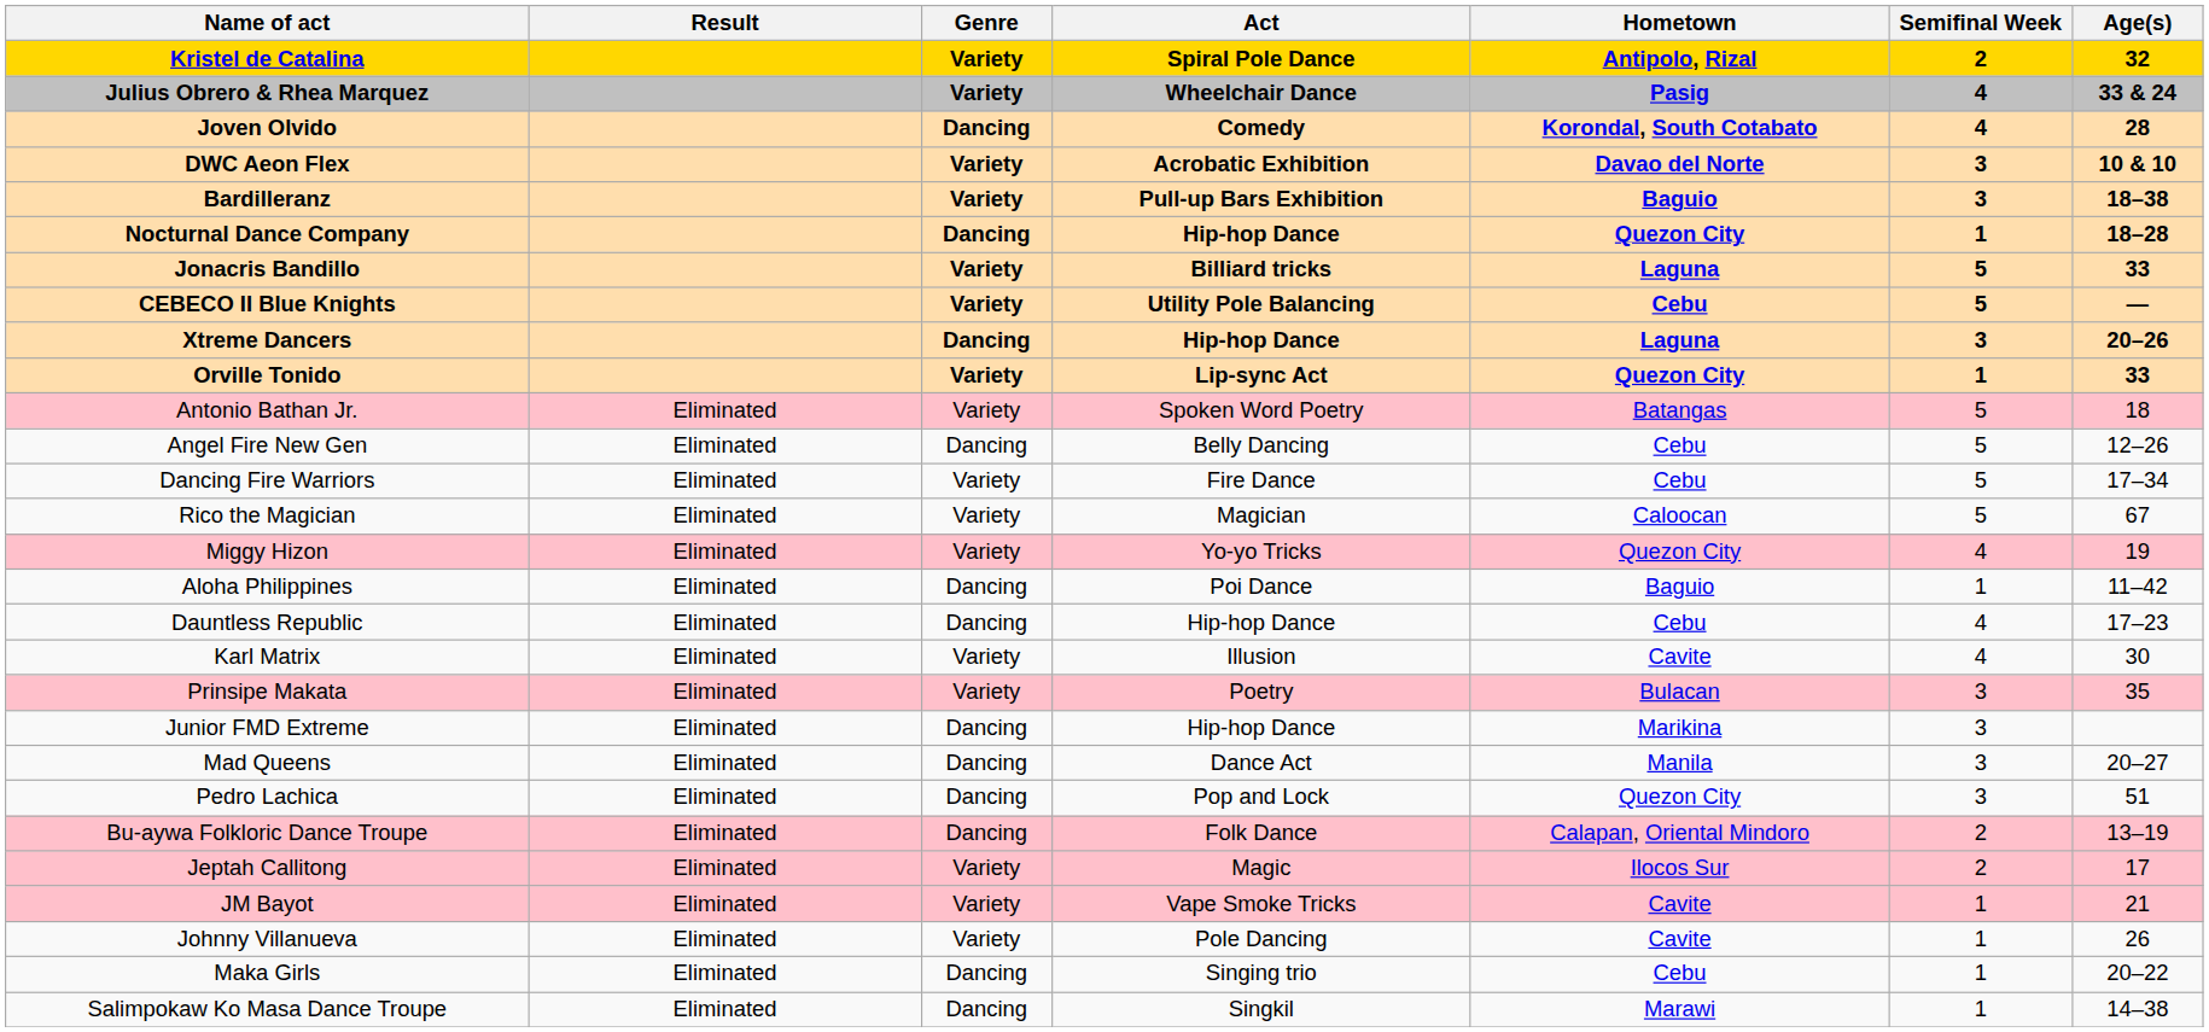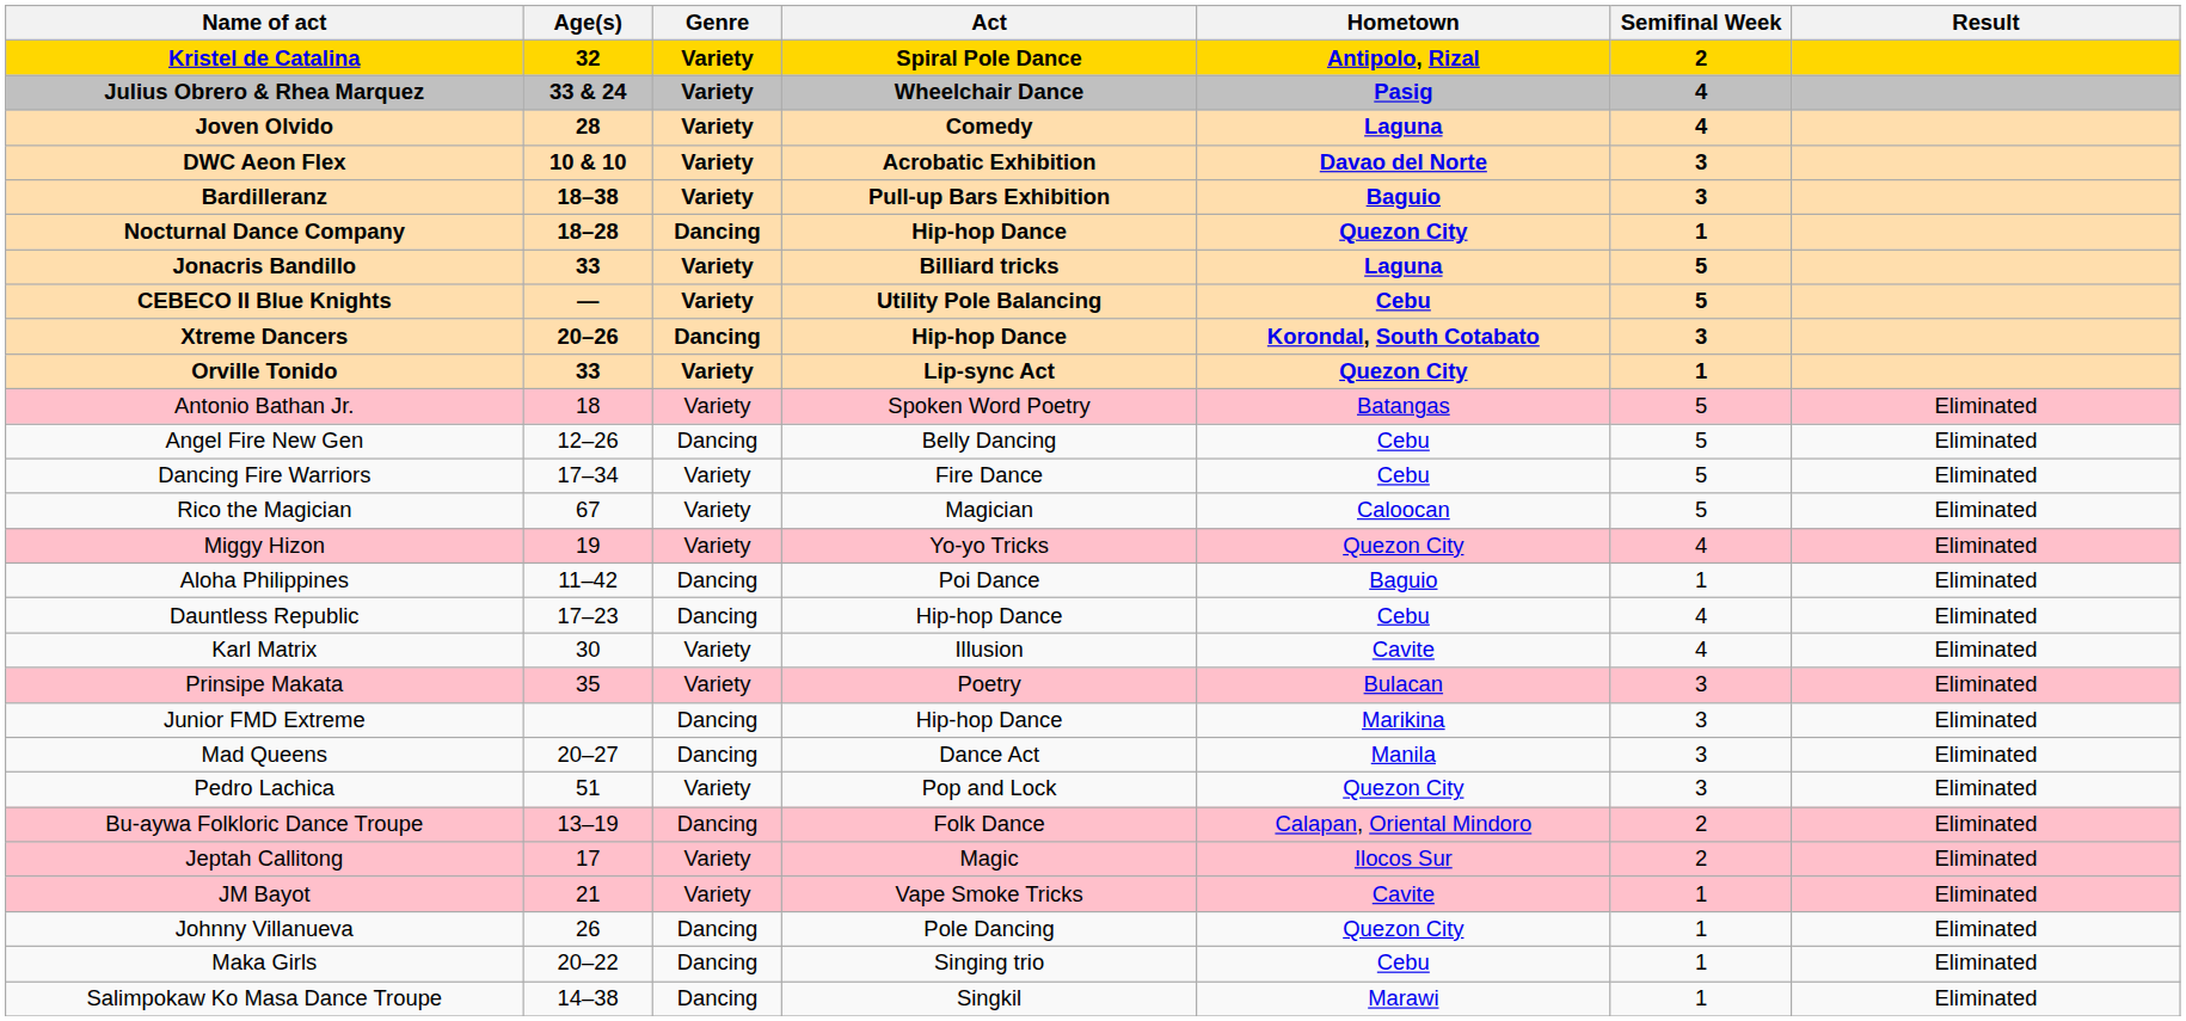 <table class="wikitable sortable" style="width:100%; text-align:center;">
 <tr>
 <th style="width:20%;">Name of act</th>
-<th style="width:15%">Result<br></th>
+<th data-sort-type="number" style="width:05%">Age(s)</th>
 <th style="width:05%">Genre</th>
 <th style="width:16%">Act</th>
 <th style="width:16%">Hometown</th>
 <th style="width:07%">Semifinal Week</th>
-<th data-sort-type="number" style="width:05%">Age(s)</th>
+<th style="width:15%">Result<br></th>
 </tr>
 <tr style="background:gold;">
 <td><strong><a href='#'>Kristel de Catalina</a> </strong></td>
-<td><strong></strong></td>
+<td><strong>32</strong></td>
 <td><strong>Variety</strong></td>
 <td><strong>Spiral Pole Dance</strong></td>
 <td><strong><a href='#'>Antipolo</a>, <a href='#'>Rizal</a></strong></td>
 <td><strong>2</strong></td>
-<td><strong>32</strong></td>
+<td><strong></strong></td>
 </tr>
 <tr style="background:silver;">
 <td><strong>Julius Obrero & Rhea Marquez </strong></td>
-<td><strong></strong></td>
+<td><strong>33 & 24</strong></td>
 <td><strong>Variety</strong></td>
 <td><strong>Wheelchair Dance</strong></td>
 <td><strong><a href='#'>Pasig</a></strong></td>
 <td><strong>4</strong></td>
-<td><strong>33 & 24</strong></td>
+<td><strong></strong></td>
 </tr>
 <tr style="background:navajowhite;">
 <td><strong>Joven Olvido</strong></td>
+<td><strong>28</strong></td>
+<td><strong>Variety</strong></td>
+<td><strong>Comedy</strong></td>
+<td><strong><a href='#'>Laguna</a></strong></td>
+<td><strong>4</strong></td>
 <td><strong></strong></td>
-<td><strong>Dancing</strong></td>
-<td><strong>Comedy</strong></td>
-<td><strong><a href='#'>Korondal</a>, <a href='#'>South Cotabato</a></strong></td>
-<td><strong>4</strong></td>
-<td><strong>28</strong></td>
 </tr>
 <tr style="background:navajowhite;">
 <td><strong>DWC Aeon Flex </strong></td>
-<td><strong></strong></td>
+<td><strong>10 & 10</strong></td>
 <td><strong>Variety</strong></td>
 <td><strong>Acrobatic Exhibition</strong></td>
 <td><strong><a href='#'>Davao del Norte</a></strong></td>
 <td><strong>3</strong></td>
-<td><strong>10 & 10</strong></td>
+<td><strong></strong></td>
 </tr>
 <tr style="background:navajowhite;">
 <td><strong>Bardilleranz </strong></td>
-<td><strong></strong></td>
+<td><strong>18–38</strong></td>
 <td><strong>Variety</strong></td>
 <td><strong>Pull-up Bars Exhibition</strong></td>
 <td><strong><a href='#'>Baguio</a></strong></td>
 <td><strong>3</strong></td>
-<td><strong>18–38</strong></td>
+<td><strong></strong></td>
 </tr>
 <tr style="background:navajowhite;">
 <td><strong>Nocturnal Dance Company </strong></td>
-<td><strong></strong></td>
+<td><strong>18–28</strong></td>
 <td><strong>Dancing</strong></td>
 <td><strong>Hip-hop Dance</strong></td>
 <td><strong><a href='#'>Quezon City</a></strong></td>
 <td><strong>1</strong></td>
-<td><strong>18–28</strong></td>
+<td><strong></strong></td>
 </tr>
 <tr style="background:navajowhite;">
 <td><strong>Jonacris Bandillo</strong></td>
-<td><strong></strong></td>
+<td><strong>33</strong></td>
 <td><strong>Variety</strong></td>
 <td><strong>Billiard tricks</strong></td>
 <td><strong><a href='#'>Laguna</a></strong></td>
 <td><strong>5</strong></td>
-<td><strong>33</strong></td>
+<td><strong></strong></td>
 </tr>
 <tr style="background:navajowhite;">
 <td><strong>CEBECO II Blue Knights</strong></td>
-<td><strong></strong></td>
+<td><strong>—</strong></td>
 <td><strong>Variety</strong></td>
 <td><strong>Utility Pole Balancing</strong></td>
 <td><strong><a href='#'>Cebu</a></strong></td>
 <td><strong>5</strong></td>
-<td><strong>—</strong></td>
+<td><strong></strong></td>
 </tr>
 <tr style="background:navajowhite;">
 <td><strong>Xtreme Dancers</strong></td>
-<td><strong></strong></td>
+<td><strong>20–26</strong></td>
 <td><strong>Dancing</strong></td>
 <td><strong>Hip-hop Dance</strong></td>
-<td><strong><a href='#'>Laguna</a></strong></td>
+<td><strong><a href='#'>Korondal</a>, <a href='#'>South Cotabato</a></strong></td>
 <td><strong>3</strong></td>
-<td><strong>20–26</strong></td>
+<td><strong></strong></td>
 </tr>
 <tr style="background:navajowhite;">
 <td><strong>Orville Tonido</strong></td>
-<td><strong></strong><br></td>
+<td><strong>33</strong></td>
 <td><strong>Variety</strong></td>
 <td><strong>Lip-sync Act</strong></td>
 <td><strong><a href='#'>Quezon City</a></strong></td>
 <td><strong>1</strong></td>
-<td><strong>33</strong></td>
+<td><strong></strong><br></td>
 </tr>
 <tr style="background:pink;">
 <td>Antonio Bathan Jr.</td>
-<td>Eliminated</td>
+<td>18</td>
 <td>Variety</td>
 <td>Spoken Word Poetry</td>
 <td><a href='#'>Batangas</a></td>
 <td>5</td>
-<td>18</td>
+<td>Eliminated</td>
 </tr>
 <tr>
 <td>Angel Fire New Gen</td>
-<td>Eliminated</td>
+<td>12–26</td>
 <td>Dancing</td>
 <td>Belly Dancing</td>
 <td><a href='#'>Cebu</a></td>
 <td>5</td>
-<td>12–26</td>
+<td>Eliminated</td>
 </tr>
 <tr>
 <td>Dancing Fire Warriors</td>
-<td>Eliminated</td>
+<td>17–34</td>
 <td>Variety</td>
 <td>Fire Dance</td>
 <td><a href='#'>Cebu</a></td>
 <td>5</td>
-<td>17–34</td>
+<td>Eliminated</td>
 </tr>
 <tr>
 <td>Rico the Magician</td>
-<td>Eliminated</td>
+<td>67</td>
 <td>Variety</td>
 <td>Magician</td>
 <td><a href='#'>Caloocan</a></td>
 <td>5</td>
-<td>67</td>
+<td>Eliminated</td>
 </tr>
 <tr style="background:pink;">
 <td>Miggy Hizon</td>
-<td>Eliminated</td>
+<td>19</td>
 <td>Variety</td>
 <td>Yo-yo Tricks</td>
 <td><a href='#'>Quezon City</a></td>
 <td>4</td>
-<td>19</td>
+<td>Eliminated</td>
 </tr>
 <tr>
 <td>Aloha Philippines</td>
-<td>Eliminated</td>
+<td>11–42</td>
 <td>Dancing</td>
 <td>Poi Dance</td>
 <td><a href='#'>Baguio</a></td>
 <td>1</td>
-<td>11–42</td>
+<td>Eliminated</td>
 </tr>
 <tr>
 <td>Dauntless Republic</td>
-<td>Eliminated</td>
+<td>17–23</td>
 <td>Dancing</td>
 <td>Hip-hop Dance</td>
 <td><a href='#'>Cebu</a></td>
 <td>4</td>
-<td>17–23</td>
+<td>Eliminated</td>
 </tr>
 <tr>
 <td>Karl Matrix</td>
-<td>Eliminated</td>
+<td>30</td>
 <td>Variety</td>
 <td>Illusion</td>
 <td><a href='#'>Cavite</a></td>
 <td>4</td>
-<td>30</td>
+<td>Eliminated</td>
 </tr>
 <tr style="background:pink;">
 <td>Prinsipe Makata</td>
-<td>Eliminated</td>
+<td>35</td>
 <td>Variety</td>
 <td>Poetry</td>
 <td><a href='#'>Bulacan</a></td>
 <td>3</td>
-<td>35</td>
+<td>Eliminated</td>
 </tr>
 <tr>
 <td>Junior FMD Extreme</td>
-<td>Eliminated</td>
+<td></td>
 <td>Dancing</td>
 <td>Hip-hop Dance</td>
 <td><a href='#'>Marikina</a></td>
 <td>3</td>
-<td></td>
+<td>Eliminated</td>
 </tr>
 <tr>
 <td>Mad Queens</td>
-<td>Eliminated</td>
+<td>20–27</td>
 <td>Dancing</td>
 <td>Dance Act</td>
 <td><a href='#'>Manila</a></td>
 <td>3</td>
-<td>20–27</td>
+<td>Eliminated</td>
 </tr>
 <tr>
 <td>Pedro Lachica</td>
-<td>Eliminated</td>
-<td>Dancing</td>
+<td>51</td>
+<td>Variety</td>
 <td>Pop and Lock</td>
 <td><a href='#'>Quezon City</a></td>
 <td>3</td>
-<td>51</td>
+<td>Eliminated</td>
 </tr>
 <tr style="background:pink;">
 <td>Bu-aywa Folkloric Dance Troupe</td>
-<td>Eliminated</td>
+<td>13–19</td>
 <td>Dancing</td>
 <td>Folk Dance</td>
 <td><a href='#'>Calapan</a>, <a href='#'>Oriental Mindoro</a></td>
 <td>2</td>
-<td>13–19</td>
+<td>Eliminated</td>
 </tr>
 <tr style="background:pink;">
 <td>Jeptah Callitong</td>
-<td>Eliminated</td>
+<td>17</td>
 <td>Variety</td>
 <td>Magic</td>
 <td><a href='#'>Ilocos Sur</a></td>
 <td>2</td>
-<td>17</td>
+<td>Eliminated</td>
 </tr>
 <tr style="background:pink;">
 <td>JM Bayot</td>
-<td>Eliminated</td>
+<td>21</td>
 <td>Variety</td>
 <td>Vape Smoke Tricks</td>
 <td><a href='#'>Cavite</a></td>
 <td>1</td>
-<td>21</td>
+<td>Eliminated</td>
 </tr>
 <tr>
 <td>Johnny Villanueva</td>
+<td>26</td>
+<td>Dancing</td>
+<td>Pole Dancing</td>
+<td><a href='#'>Quezon City</a></td>
+<td>1</td>
 <td>Eliminated</td>
-<td>Variety</td>
-<td>Pole Dancing</td>
-<td><a href='#'>Cavite</a></td>
-<td>1</td>
-<td>26</td>
 </tr>
 <tr>
 <td>Maka Girls</td>
-<td>Eliminated</td>
+<td>20–22</td>
 <td>Dancing</td>
 <td>Singing trio</td>
 <td><a href='#'>Cebu</a></td>
 <td>1</td>
-<td>20–22</td>
+<td>Eliminated</td>
 </tr>
 <tr>
 <td>Salimpokaw Ko Masa Dance Troupe</td>
-<td>Eliminated</td>
+<td>14–38</td>
 <td>Dancing</td>
 <td>Singkil</td>
 <td><a href='#'>Marawi</a></td>
 <td>1</td>
-<td>14–38</td>
+<td>Eliminated</td>
 </tr>
 </table>
